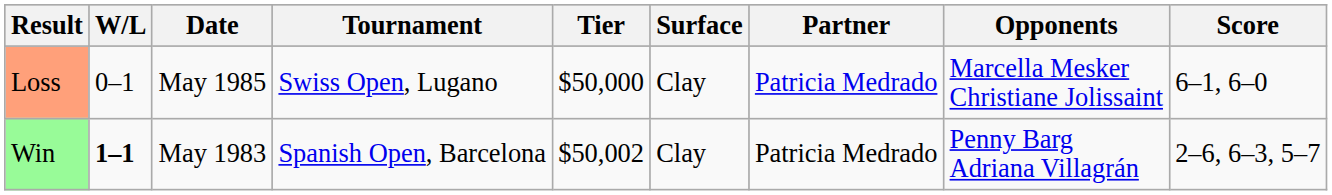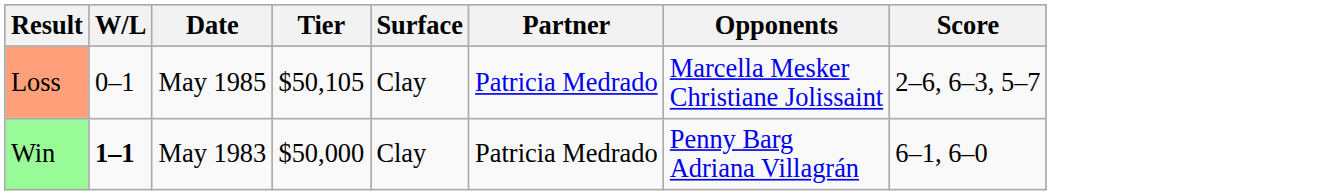 <table class="sortable wikitable">
 <tr>
 <th>Result</th>
 <th>W/L</th>
 <th>Date</th>
-<th>Tournament</th>
 <th>Tier</th>
 <th>Surface</th>
 <th>Partner</th>
 <th>Opponents</th>
 <th class="unsortable">Score</th>
 </tr>
 <tr>
 <td style="background:#FFA07A;">Loss</td>
 <td>0–1</td>
 <td>May 1985</td>
-<td><a href='#'>Swiss Open</a>, Lugano</td>
-<td>$50,000</td>
+<td>$50,105</td>
 <td>Clay</td>
 <td> <a href='#'>Patricia Medrado</a></td>
 <td> <a href='#'>Marcella Mesker</a> <br>  <a href='#'>Christiane Jolissaint</a></td>
-<td>6–1, 6–0</td>
+<td>2–6, 6–3, 5–7</td>
 </tr>
 <tr>
 <td style="background:#98FB98;">Win</td>
 <td><strong>1–1</strong></td>
 <td>May 1983</td>
-<td><a href='#'>Spanish Open</a>, Barcelona</td>
-<td>$50,002</td>
+<td>$50,000</td>
 <td>Clay</td>
 <td> Patricia Medrado</td>
 <td> <a href='#'>Penny Barg</a> <br>  <a href='#'>Adriana Villagrán</a></td>
-<td>2–6, 6–3, 5–7</td>
+<td>6–1, 6–0</td>
 </tr>
 </table>
